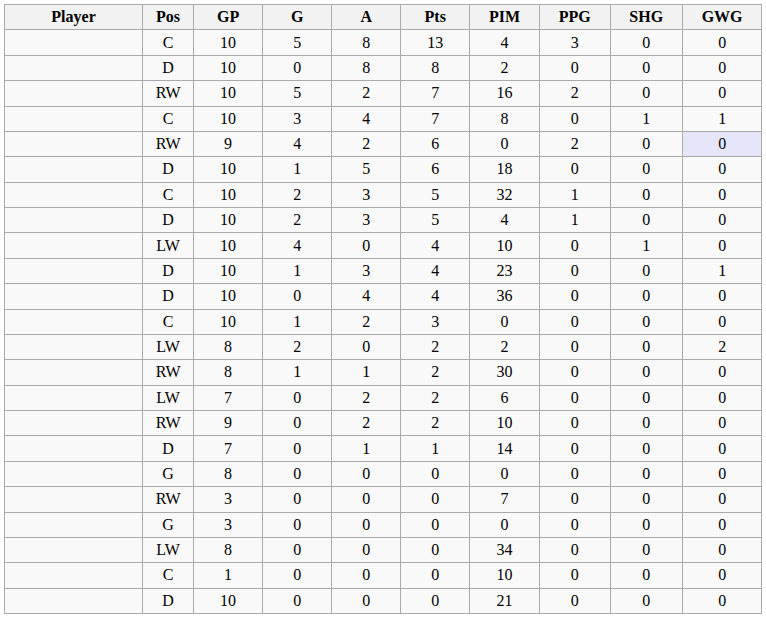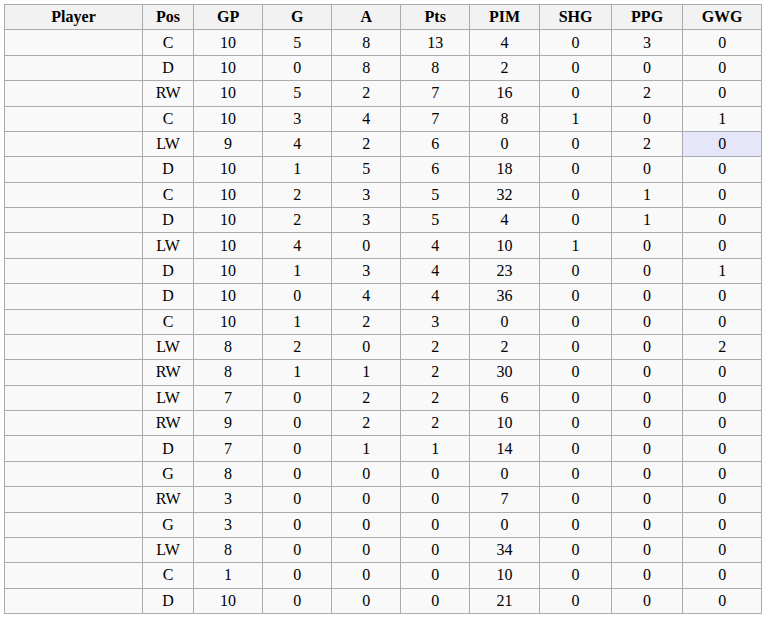 <table class="wikitable sortable" width="60%">
 <tr ALIGN="center">
 <th bgcolor="#DDDDFF" width="10%">Player</th>
 <th bgcolor="#DDDDFF" width="3%" title="Position">Pos</th>
 <th bgcolor="#DDDDFF" width="5%" title="Games played">GP</th>
 <th bgcolor="#DDDDFF" width="5%" title="Goals">G</th>
 <th bgcolor="#DDDDFF" width="5%" title="Assists">A</th>
 <th bgcolor="#DDDDFF" width="5%" title="Points">Pts</th>
 <th bgcolor="#DDDDFF" width="5%" title="Penalties in Minutes">PIM</th>
+<th bgcolor="#DDDDFF" width="5%" title="Short-handed Goals">SHG</th>
 <th bgcolor="#DDDDFF" width="5%" title="Power Play Goals">PPG</th>
-<th bgcolor="#DDDDFF" width="5%" title="Short-handed Goals">SHG</th>
 <th bgcolor="#DDDDFF" width="5%" title="Game-winning Goals">GWG</th>
 </tr>
 <tr align="center">
 <td align="right"></td>
 <td>C</td>
 <td>10</td>
 <td>5</td>
 <td>8</td>
 <td>13</td>
 <td>4</td>
+<td>0</td>
 <td>3</td>
-<td>0</td>
 <td>0</td>
 </tr>
 <tr align="center">
 <td align="right"></td>
 <td>D</td>
 <td>10</td>
 <td>0</td>
 <td>8</td>
 <td>8</td>
 <td>2</td>
 <td>0</td>
 <td>0</td>
 <td>0</td>
 </tr>
 <tr align="center">
 <td align="right"></td>
 <td>RW</td>
 <td>10</td>
 <td>5</td>
 <td>2</td>
 <td>7</td>
 <td>16</td>
+<td>0</td>
 <td>2</td>
-<td>0</td>
 <td>0</td>
 </tr>
 <tr align="center">
 <td align="right"></td>
 <td>C</td>
 <td>10</td>
 <td>3</td>
 <td>4</td>
 <td>7</td>
 <td>8</td>
+<td>1</td>
 <td>0</td>
-<td>1</td>
 <td>1</td>
 </tr>
 <tr align="center">
 <td align="right"></td>
-<td>RW</td>
+<td>LW</td>
 <td>9</td>
 <td>4</td>
 <td>2</td>
 <td>6</td>
 <td>0</td>
+<td>0</td>
 <td>2</td>
-<td>0</td>
 <td style="background: lavender;">0</td>
 </tr>
 <tr align="center">
 <td align="right"></td>
 <td>D</td>
 <td>10</td>
 <td>1</td>
 <td>5</td>
 <td>6</td>
 <td>18</td>
 <td>0</td>
 <td>0</td>
 <td>0</td>
 </tr>
 <tr align="center">
 <td align="right"></td>
 <td>C</td>
 <td>10</td>
 <td>2</td>
 <td>3</td>
 <td>5</td>
 <td>32</td>
+<td>0</td>
 <td>1</td>
-<td>0</td>
 <td>0</td>
 </tr>
 <tr align="center">
 <td align="right"></td>
 <td>D</td>
 <td>10</td>
 <td>2</td>
 <td>3</td>
 <td>5</td>
 <td>4</td>
+<td>0</td>
 <td>1</td>
-<td>0</td>
 <td>0</td>
 </tr>
 <tr align="center">
 <td align="right"></td>
 <td>LW</td>
 <td>10</td>
 <td>4</td>
 <td>0</td>
 <td>4</td>
 <td>10</td>
+<td>1</td>
 <td>0</td>
-<td>1</td>
 <td>0</td>
 </tr>
 <tr align="center">
 <td align="right"></td>
 <td>D</td>
 <td>10</td>
 <td>1</td>
 <td>3</td>
 <td>4</td>
 <td>23</td>
 <td>0</td>
 <td>0</td>
 <td>1</td>
 </tr>
 <tr align="center">
 <td align="right"></td>
 <td>D</td>
 <td>10</td>
 <td>0</td>
 <td>4</td>
 <td>4</td>
 <td>36</td>
 <td>0</td>
 <td>0</td>
 <td>0</td>
 </tr>
 <tr align="center">
 <td align="right"></td>
 <td>C</td>
 <td>10</td>
 <td>1</td>
 <td>2</td>
 <td>3</td>
 <td>0</td>
 <td>0</td>
 <td>0</td>
 <td>0</td>
 </tr>
 <tr align="center">
 <td align="right"></td>
 <td>LW</td>
 <td>8</td>
 <td>2</td>
 <td>0</td>
 <td>2</td>
 <td>2</td>
 <td>0</td>
 <td>0</td>
 <td>2</td>
 </tr>
 <tr align="center">
 <td align="right"></td>
 <td>RW</td>
 <td>8</td>
 <td>1</td>
 <td>1</td>
 <td>2</td>
 <td>30</td>
 <td>0</td>
 <td>0</td>
 <td>0</td>
 </tr>
 <tr align="center">
 <td align="right"></td>
 <td>LW</td>
 <td>7</td>
 <td>0</td>
 <td>2</td>
 <td>2</td>
 <td>6</td>
 <td>0</td>
 <td>0</td>
 <td>0</td>
 </tr>
 <tr align="center">
 <td align="right"></td>
 <td>RW</td>
 <td>9</td>
 <td>0</td>
 <td>2</td>
 <td>2</td>
 <td>10</td>
 <td>0</td>
 <td>0</td>
 <td>0</td>
 </tr>
 <tr align="center">
 <td align="right"></td>
 <td>D</td>
 <td>7</td>
 <td>0</td>
 <td>1</td>
 <td>1</td>
 <td>14</td>
 <td>0</td>
 <td>0</td>
 <td>0</td>
 </tr>
 <tr align="center">
 <td align="right"></td>
 <td>G</td>
 <td>8</td>
 <td>0</td>
 <td>0</td>
 <td>0</td>
 <td>0</td>
 <td>0</td>
 <td>0</td>
 <td>0</td>
 </tr>
 <tr align="center">
 <td align="right"></td>
 <td>RW</td>
 <td>3</td>
 <td>0</td>
 <td>0</td>
 <td>0</td>
 <td>7</td>
 <td>0</td>
 <td>0</td>
 <td>0</td>
 </tr>
 <tr align="center">
 <td align="right"></td>
 <td>G</td>
 <td>3</td>
 <td>0</td>
 <td>0</td>
 <td>0</td>
 <td>0</td>
 <td>0</td>
 <td>0</td>
 <td>0</td>
 </tr>
 <tr align="center">
 <td align="right"></td>
 <td>LW</td>
 <td>8</td>
 <td>0</td>
 <td>0</td>
 <td>0</td>
 <td>34</td>
 <td>0</td>
 <td>0</td>
 <td>0</td>
 </tr>
 <tr align="center">
 <td align="right"></td>
 <td>C</td>
 <td>1</td>
 <td>0</td>
 <td>0</td>
 <td>0</td>
 <td>10</td>
 <td>0</td>
 <td>0</td>
 <td>0</td>
 </tr>
 <tr align="center">
 <td align="right"></td>
 <td>D</td>
 <td>10</td>
 <td>0</td>
 <td>0</td>
 <td>0</td>
 <td>21</td>
 <td>0</td>
 <td>0</td>
 <td>0</td>
 </tr>
 </table>
